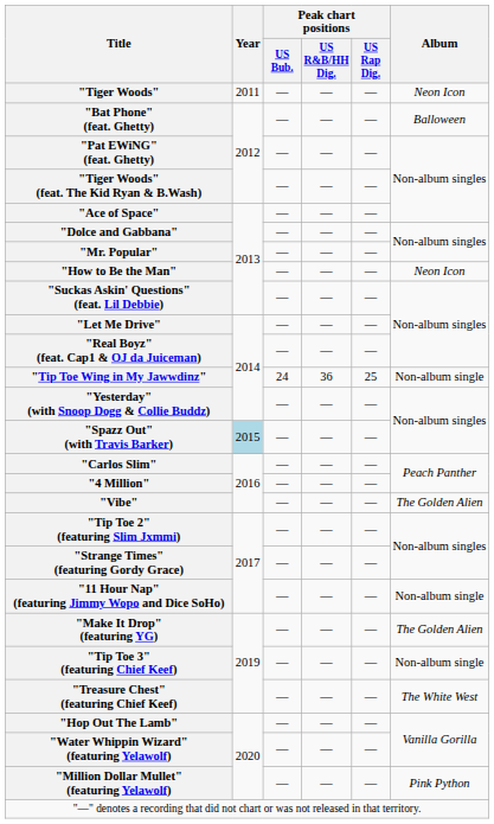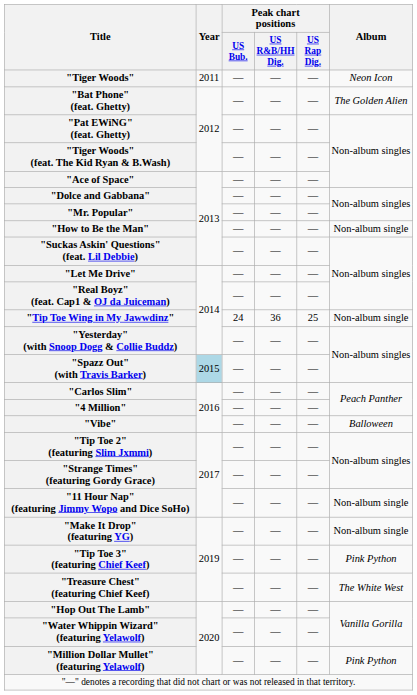 <table class="wikitable plainrowheaders" style="text-align:center;">
 <tr>
 <th scope="col" rowspan="2" style="width:18em;">Title</th>
 <th scope="col" rowspan="2">Year</th>
 <th scope="col" colspan="3">Peak chart<br>positions</th>
 <th scope="col" rowspan="2">Album</th>
 </tr>
 <tr>
 <th scope="col" style="width:3em;font-size:90%;"><a href='#'>US<br>Bub.</a><br></th>
 <th scope="col" style="width:3em;font-size:90%;"><a href='#'>US R&B/HH Dig.</a><br></th>
 <th scope="col" style="width:3em;font-size:90%;"><a href='#'>US Rap Dig.</a><br></th>
 </tr>
 <tr>
 <th scope="row">"Tiger Woods"</th>
 <td>2011</td>
 <td>—</td>
 <td>—</td>
 <td>—</td>
 <td><em>Neon Icon</em></td>
 </tr>
 <tr>
 <th scope="row">"Bat Phone"<br><span>(feat. Ghetty)</span></th>
 <td rowspan="3">2012</td>
 <td>—</td>
 <td>—</td>
 <td>—</td>
-<td><em>Balloween</em></td>
+<td><em>The Golden Alien</em></td>
 </tr>
 <tr>
 <th scope="row">"Pat EWiNG"<br><span>(feat. Ghetty)</span></th>
 <td>—</td>
 <td>—</td>
 <td>—</td>
 <td rowspan="3">Non-album singles</td>
 </tr>
 <tr>
 <th scope="row">"Tiger Woods"<br><span>(feat. The Kid Ryan & B.Wash)</span></th>
 <td>—</td>
 <td>—</td>
 <td>—</td>
 </tr>
 <tr>
 <th scope="row">"Ace of Space"</th>
 <td rowspan="5">2013</td>
 <td>—</td>
 <td>—</td>
 <td>—</td>
 </tr>
 <tr>
 <th scope="row">"Dolce and Gabbana"</th>
 <td>—</td>
 <td>—</td>
 <td>—</td>
 <td rowspan="2">Non-album singles</td>
 </tr>
 <tr>
 <th scope="row">"Mr. Popular"</th>
 <td>—</td>
 <td>—</td>
 <td>—</td>
 </tr>
 <tr>
 <th scope="row">"How to Be the Man"</th>
 <td>—</td>
 <td>—</td>
 <td>—</td>
-<td><em>Neon Icon</em></td>
+<td>Non-album single</td>
 </tr>
 <tr>
 <th scope="row">"Suckas Askin' Questions"<br><span>(feat. <a href='#'>Lil Debbie</a>)</span></th>
 <td>—</td>
 <td>—</td>
 <td>—</td>
 <td rowspan="3">Non-album singles</td>
 </tr>
 <tr>
 <th scope="row">"Let Me Drive"</th>
 <td rowspan="4">2014</td>
 <td>—</td>
 <td>—</td>
 <td>—</td>
 </tr>
 <tr>
 <th scope="row">"Real Boyz"<br><span>(feat. Cap1 & <a href='#'>OJ da Juiceman</a>)</span></th>
 <td>—</td>
 <td>—</td>
 <td>—</td>
 </tr>
 <tr>
 <th scope="row">"<a href='#'>Tip Toe Wing in My Jawwdinz</a>"</th>
 <td>24</td>
 <td>36</td>
 <td>25</td>
 <td>Non-album single</td>
 </tr>
 <tr>
 <th scope="row">"Yesterday"<br><span>(with <a href='#'>Snoop Dogg</a> & <a href='#'>Collie Buddz</a>)</span></th>
 <td>—</td>
 <td>—</td>
 <td>—</td>
 <td rowspan="2">Non-album singles</td>
 </tr>
 <tr>
 <th scope="row">"Spazz Out"<br><span> (with <a href='#'>Travis Barker</a>)</span></th>
 <td style="background: lightblue;">2015</td>
 <td>—</td>
 <td>—</td>
 <td>—</td>
 </tr>
 <tr>
 <th scope="row">"Carlos Slim"</th>
 <td rowspan="3">2016</td>
 <td>—</td>
 <td>—</td>
 <td>—</td>
 <td rowspan="2"><em>Peach Panther</em></td>
 </tr>
 <tr>
 <th scope="row">"4 Million"</th>
 <td>—</td>
 <td>—</td>
 <td>—</td>
 </tr>
 <tr>
 <th scope="row">"Vibe"</th>
 <td>—</td>
 <td>—</td>
 <td>—</td>
-<td><em>The Golden Alien</em></td>
+<td><em>Balloween</em></td>
 </tr>
 <tr>
 <th scope="row">"Tip Toe 2"<br><span>(featuring <a href='#'>Slim Jxmmi</a>)</span></th>
 <td rowspan="3">2017</td>
 <td>—</td>
 <td>—</td>
 <td>—</td>
 <td rowspan="2">Non-album singles</td>
 </tr>
 <tr>
 <th scope="row">"Strange Times"<br><span>(featuring Gordy Grace)</span></th>
 <td>—</td>
 <td>—</td>
 <td>—</td>
 </tr>
 <tr>
 <th scope="row">"11 Hour Nap"<br><span>(featuring <a href='#'>Jimmy Wopo</a> and Dice SoHo)</span></th>
 <td>—</td>
 <td>—</td>
 <td>—</td>
 <td>Non-album single</td>
 </tr>
 <tr>
 <th scope="row">"Make It Drop"<br><span>(featuring <a href='#'>YG</a>)</span></th>
 <td rowspan="3">2019</td>
 <td>—</td>
 <td>—</td>
 <td>—</td>
-<td><em>The Golden Alien</em></td>
+<td>Non-album single</td>
 </tr>
 <tr>
 <th scope="row">"Tip Toe 3"<br><span>(featuring <a href='#'>Chief Keef</a>)</span></th>
 <td>—</td>
 <td>—</td>
 <td>—</td>
-<td>Non-album single</td>
+<td><em>Pink Python</em></td>
 </tr>
 <tr>
 <th scope="row">"Treasure Chest"<br><span>(featuring Chief Keef)</span></th>
 <td>—</td>
 <td>—</td>
 <td>—</td>
 <td><em>The White West</em></td>
 </tr>
 <tr>
 <th scope="row">"Hop Out The Lamb"<br><span></span></th>
 <td rowspan="3">2020</td>
 <td>—</td>
 <td>—</td>
 <td>—</td>
 <td rowspan="2"><em>Vanilla Gorilla</em></td>
 </tr>
 <tr>
 <th scope="row">"Water Whippin Wizard"<br><span>(featuring <a href='#'>Yelawolf</a>)</span></th>
 <td>—</td>
 <td>—</td>
 <td>—</td>
 </tr>
 <tr>
 <th scope="row">"Million Dollar Mullet"<br><span>(featuring <a href='#'>Yelawolf</a>)</span></th>
 <td>—</td>
 <td>—</td>
 <td>—</td>
 <td><em>Pink Python</em></td>
 </tr>
 <tr>
 <td colspan="13" style="font-size:90%">"—" denotes a recording that did not chart or was not released in that territory.</td>
 </tr>
 </table>
